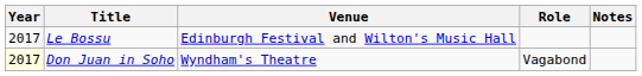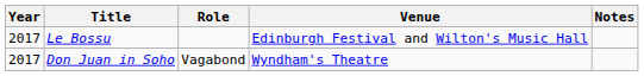 <table class="wikitable">
 <tr>
 <th>Year</th>
 <th>Title</th>
+<th>Role</th>
 <th>Venue</th>
-<th>Role</th>
 <th>Notes</th>
 </tr>
 <tr>
 <td>2017</td>
 <td><em><a href='#'>Le Bossu</a></em></td>
+<td></td>
 <td><a href='#'>Edinburgh Festival</a> and <a href='#'>Wilton's Music Hall</a></td>
-<td></td>
 <td></td>
 </tr>
 <tr>
-<td style="background: lightyellow;">2017</td>
+<td>2017</td>
 <td><em><a href='#'>Don Juan in Soho</a></em></td>
+<td>Vagabond</td>
 <td><a href='#'>Wyndham's Theatre</a></td>
-<td>Vagabond</td>
 <td></td>
 </tr>
 </table>
